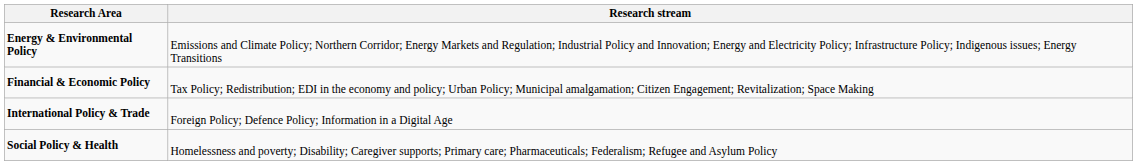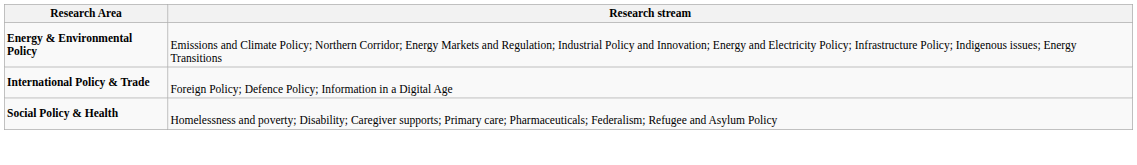 <table class="wikitable">
 <tr>
 <th>Research Area</th>
 <th>Research stream</th>
 </tr>
 <tr>
 <td><strong>Energy & Environmental Policy</strong></td>
 <td><br>Emissions and Climate Policy; Northern Corridor; Energy Markets and Regulation; Industrial Policy and Innovation; Energy and Electricity Policy; Infrastructure Policy; Indigenous issues; Energy Transitions</td>
 </tr>
 <tr>
-<td><strong>Financial & Economic Policy</strong></td>
-<td><br>Tax Policy; Redistribution; EDI in the economy and policy; Urban Policy; Municipal amalgamation; Citizen Engagement; Revitalization; Space Making</td>
-</tr>
-<tr>
 <td><strong>International Policy & Trade</strong></td>
 <td><br>Foreign Policy; Defence Policy; Information in a Digital Age</td>
 </tr>
 <tr>
 <td><strong>Social Policy & Health</strong></td>
 <td><br>Homelessness and poverty; Disability; Caregiver supports; Primary care; Pharmaceuticals; Federalism; Refugee and Asylum Policy</td>
 </tr>
 </table>
